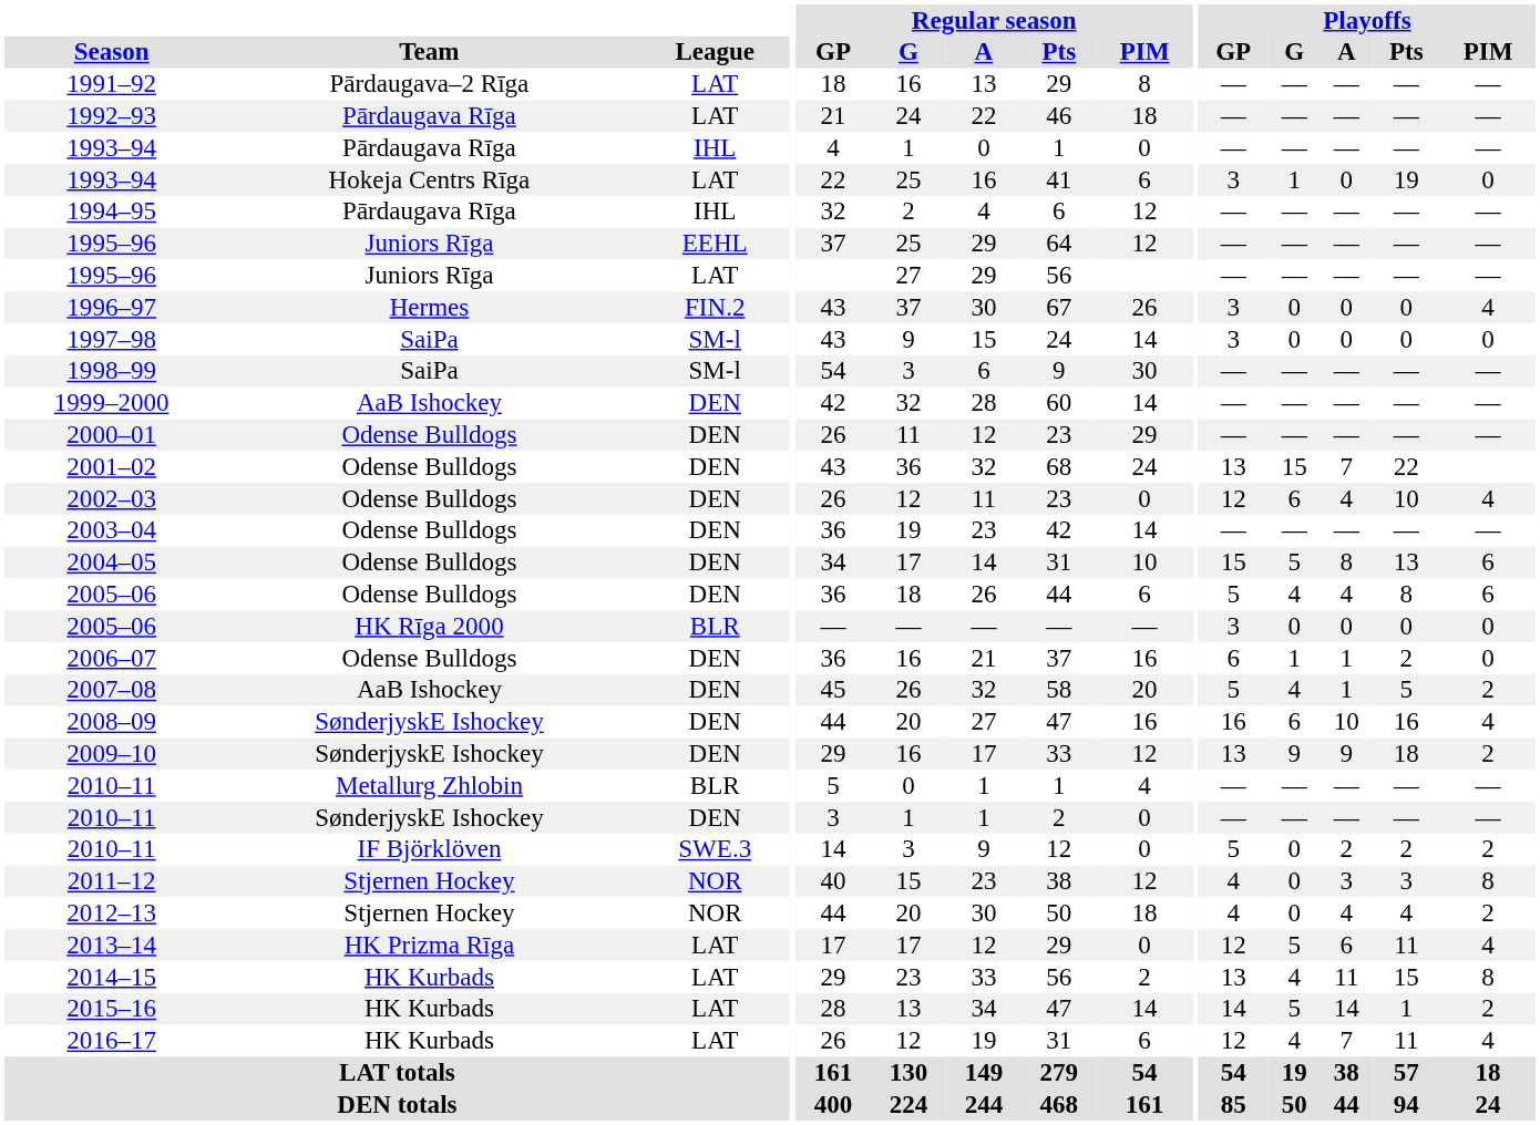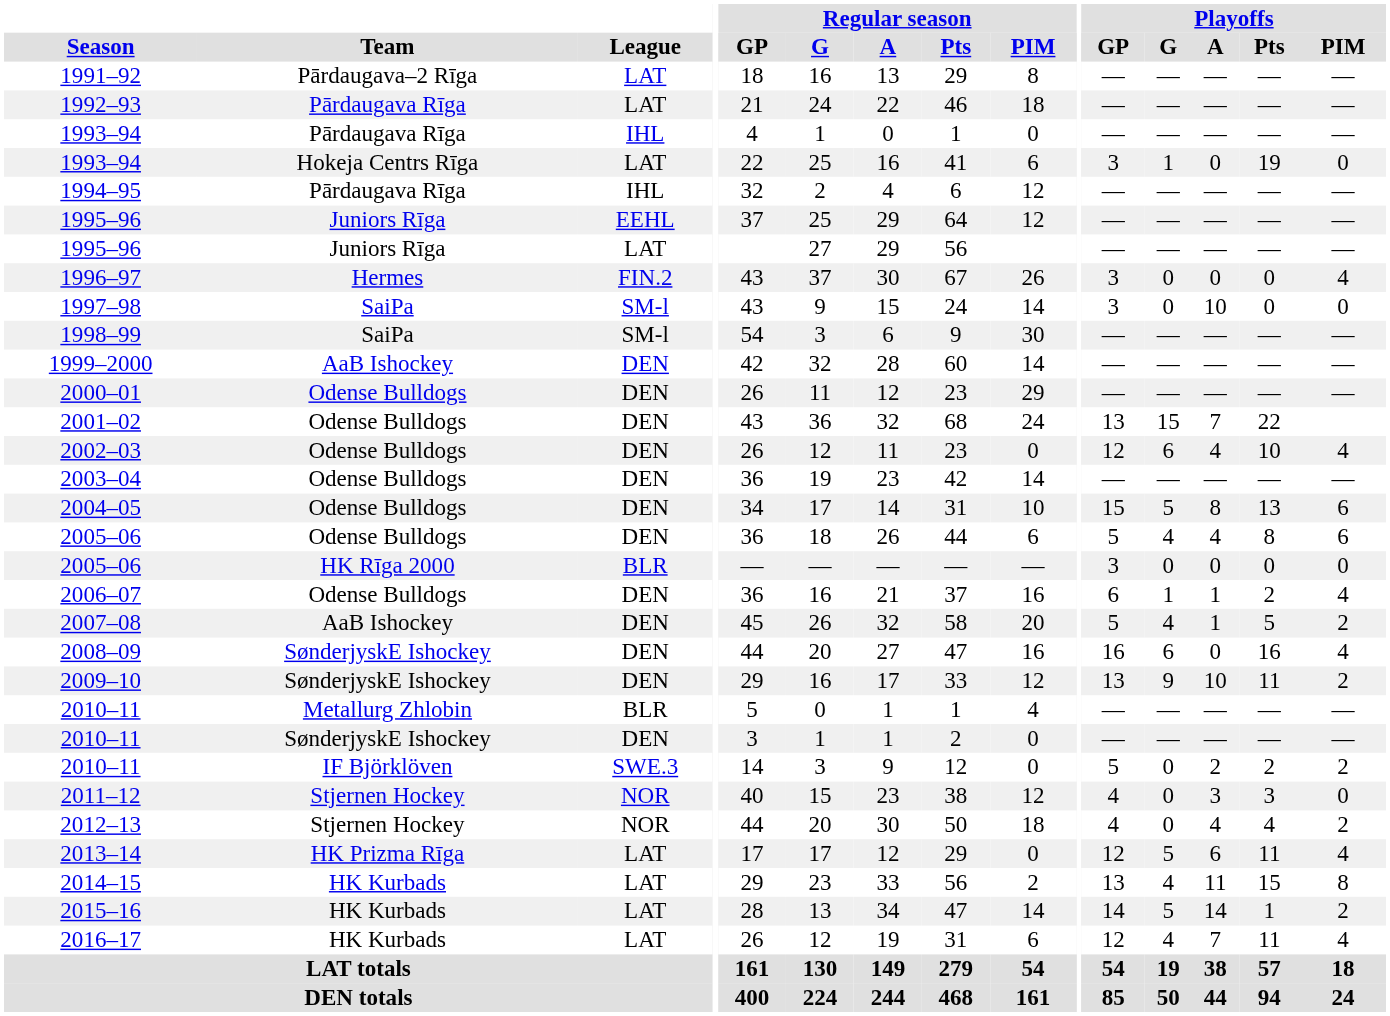 <table border="0" cellpadding="1" cellspacing="0" style="text-align:center; width:60em">
 <tr bgcolor="#e0e0e0">
 <th colspan="3" bgcolor="#ffffff"></th>
 <th rowspan="99" bgcolor="#ffffff"></th>
 <th colspan="5"><a href='#'>Regular season</a></th>
 <th rowspan="99" bgcolor="#ffffff"></th>
 <th colspan="5"><a href='#'>Playoffs</a></th>
 </tr>
 <tr bgcolor="#e0e0e0">
 <th><a href='#'>Season</a></th>
 <th>Team</th>
 <th>League</th>
 <th>GP</th>
 <th><a href='#'>G</a></th>
 <th><a href='#'>A</a></th>
 <th><a href='#'>Pts</a></th>
 <th><a href='#'>PIM</a></th>
 <th>GP</th>
 <th>G</th>
 <th>A</th>
 <th>Pts</th>
 <th>PIM</th>
 </tr>
 <tr>
 <td><a href='#'>1991–92</a></td>
 <td>Pārdaugava–2 Rīga</td>
 <td><a href='#'>LAT</a></td>
 <td>18</td>
 <td>16</td>
 <td>13</td>
 <td>29</td>
 <td>8</td>
 <td>—</td>
 <td>—</td>
 <td>—</td>
 <td>—</td>
 <td>—</td>
 </tr>
 <tr bgcolor="#f0f0f0">
 <td><a href='#'>1992–93</a></td>
 <td><a href='#'>Pārdaugava Rīga</a></td>
 <td>LAT</td>
 <td>21</td>
 <td>24</td>
 <td>22</td>
 <td>46</td>
 <td>18</td>
 <td>—</td>
 <td>—</td>
 <td>—</td>
 <td>—</td>
 <td>—</td>
 </tr>
 <tr>
 <td><a href='#'>1993–94</a></td>
 <td>Pārdaugava Rīga</td>
 <td><a href='#'>IHL</a></td>
 <td>4</td>
 <td>1</td>
 <td>0</td>
 <td>1</td>
 <td>0</td>
 <td>—</td>
 <td>—</td>
 <td>—</td>
 <td>—</td>
 <td>—</td>
 </tr>
 <tr bgcolor="#f0f0f0">
 <td><a href='#'>1993–94</a></td>
 <td>Hokeja Centrs Rīga</td>
 <td>LAT</td>
 <td>22</td>
 <td>25</td>
 <td>16</td>
 <td>41</td>
 <td>6</td>
 <td>3</td>
 <td>1</td>
 <td>0</td>
 <td>19</td>
 <td>0</td>
 </tr>
 <tr>
 <td><a href='#'>1994–95</a></td>
 <td>Pārdaugava Rīga</td>
 <td>IHL</td>
 <td>32</td>
 <td>2</td>
 <td>4</td>
 <td>6</td>
 <td>12</td>
 <td>—</td>
 <td>—</td>
 <td>—</td>
 <td>—</td>
 <td>—</td>
 </tr>
 <tr bgcolor="#f0f0f0">
 <td><a href='#'>1995–96</a></td>
 <td><a href='#'>Juniors Rīga</a></td>
 <td><a href='#'>EEHL</a></td>
 <td>37</td>
 <td>25</td>
 <td>29</td>
 <td>64</td>
 <td>12</td>
 <td>—</td>
 <td>—</td>
 <td>—</td>
 <td>—</td>
 <td>—</td>
 </tr>
 <tr>
 <td><a href='#'>1995–96</a></td>
 <td>Juniors Rīga</td>
 <td>LAT</td>
 <td></td>
 <td>27</td>
 <td>29</td>
 <td>56</td>
 <td></td>
 <td>—</td>
 <td>—</td>
 <td>—</td>
 <td>—</td>
 <td>—</td>
 </tr>
 <tr bgcolor="#f0f0f0">
 <td><a href='#'>1996–97</a></td>
 <td><a href='#'>Hermes</a></td>
 <td><a href='#'>FIN.2</a></td>
 <td>43</td>
 <td>37</td>
 <td>30</td>
 <td>67</td>
 <td>26</td>
 <td>3</td>
 <td>0</td>
 <td>0</td>
 <td>0</td>
 <td>4</td>
 </tr>
 <tr>
 <td><a href='#'>1997–98</a></td>
 <td><a href='#'>SaiPa</a></td>
 <td><a href='#'>SM-l</a></td>
 <td>43</td>
 <td>9</td>
 <td>15</td>
 <td>24</td>
 <td>14</td>
 <td>3</td>
 <td>0</td>
-<td>0</td>
+<td>10</td>
 <td>0</td>
 <td>0</td>
 </tr>
 <tr bgcolor="#f0f0f0">
 <td><a href='#'>1998–99</a></td>
 <td>SaiPa</td>
 <td>SM-l</td>
 <td>54</td>
 <td>3</td>
 <td>6</td>
 <td>9</td>
 <td>30</td>
 <td>—</td>
 <td>—</td>
 <td>—</td>
 <td>—</td>
 <td>—</td>
 </tr>
 <tr>
 <td><a href='#'>1999–2000</a></td>
 <td><a href='#'>AaB Ishockey</a></td>
 <td><a href='#'>DEN</a></td>
 <td>42</td>
 <td>32</td>
 <td>28</td>
 <td>60</td>
 <td>14</td>
 <td>—</td>
 <td>—</td>
 <td>—</td>
 <td>—</td>
 <td>—</td>
 </tr>
 <tr bgcolor="#f0f0f0">
 <td><a href='#'>2000–01</a></td>
 <td><a href='#'>Odense Bulldogs</a></td>
 <td>DEN</td>
 <td>26</td>
 <td>11</td>
 <td>12</td>
 <td>23</td>
 <td>29</td>
 <td>—</td>
 <td>—</td>
 <td>—</td>
 <td>—</td>
 <td>—</td>
 </tr>
 <tr>
 <td><a href='#'>2001–02</a></td>
 <td>Odense Bulldogs</td>
 <td>DEN</td>
 <td>43</td>
 <td>36</td>
 <td>32</td>
 <td>68</td>
 <td>24</td>
 <td>13</td>
 <td>15</td>
 <td>7</td>
 <td>22</td>
 <td></td>
 </tr>
 <tr bgcolor="#f0f0f0">
 <td><a href='#'>2002–03</a></td>
 <td>Odense Bulldogs</td>
 <td>DEN</td>
 <td>26</td>
 <td>12</td>
 <td>11</td>
 <td>23</td>
 <td>0</td>
 <td>12</td>
 <td>6</td>
 <td>4</td>
 <td>10</td>
 <td>4</td>
 </tr>
 <tr>
 <td><a href='#'>2003–04</a></td>
 <td>Odense Bulldogs</td>
 <td>DEN</td>
 <td>36</td>
 <td>19</td>
 <td>23</td>
 <td>42</td>
 <td>14</td>
 <td>—</td>
 <td>—</td>
 <td>—</td>
 <td>—</td>
 <td>—</td>
 </tr>
 <tr bgcolor="#f0f0f0">
 <td><a href='#'>2004–05</a></td>
 <td>Odense Bulldogs</td>
 <td>DEN</td>
 <td>34</td>
 <td>17</td>
 <td>14</td>
 <td>31</td>
 <td>10</td>
 <td>15</td>
 <td>5</td>
 <td>8</td>
 <td>13</td>
 <td>6</td>
 </tr>
 <tr>
 <td><a href='#'>2005–06</a></td>
 <td>Odense Bulldogs</td>
 <td>DEN</td>
 <td>36</td>
 <td>18</td>
 <td>26</td>
 <td>44</td>
 <td>6</td>
 <td>5</td>
 <td>4</td>
 <td>4</td>
 <td>8</td>
 <td>6</td>
 </tr>
 <tr bgcolor="#f0f0f0">
 <td><a href='#'>2005–06</a></td>
 <td><a href='#'>HK Rīga 2000</a></td>
 <td><a href='#'>BLR</a></td>
 <td>—</td>
 <td>—</td>
 <td>—</td>
 <td>—</td>
 <td>—</td>
 <td>3</td>
 <td>0</td>
 <td>0</td>
 <td>0</td>
 <td>0</td>
 </tr>
 <tr>
 <td><a href='#'>2006–07</a></td>
 <td>Odense Bulldogs</td>
 <td>DEN</td>
 <td>36</td>
 <td>16</td>
 <td>21</td>
 <td>37</td>
 <td>16</td>
 <td>6</td>
 <td>1</td>
 <td>1</td>
 <td>2</td>
-<td>0</td>
+<td>4</td>
 </tr>
 <tr bgcolor="#f0f0f0">
 <td><a href='#'>2007–08</a></td>
 <td>AaB Ishockey</td>
 <td>DEN</td>
 <td>45</td>
 <td>26</td>
 <td>32</td>
 <td>58</td>
 <td>20</td>
 <td>5</td>
 <td>4</td>
 <td>1</td>
 <td>5</td>
 <td>2</td>
 </tr>
 <tr>
 <td><a href='#'>2008–09</a></td>
 <td><a href='#'>SønderjyskE Ishockey</a></td>
 <td>DEN</td>
 <td>44</td>
 <td>20</td>
 <td>27</td>
 <td>47</td>
 <td>16</td>
 <td>16</td>
 <td>6</td>
-<td>10</td>
+<td>0</td>
 <td>16</td>
 <td>4</td>
 </tr>
 <tr bgcolor="#f0f0f0">
 <td><a href='#'>2009–10</a></td>
 <td>SønderjyskE Ishockey</td>
 <td>DEN</td>
 <td>29</td>
 <td>16</td>
 <td>17</td>
 <td>33</td>
 <td>12</td>
 <td>13</td>
 <td>9</td>
-<td>9</td>
-<td>18</td>
+<td>10</td>
+<td>11</td>
 <td>2</td>
 </tr>
 <tr>
 <td><a href='#'>2010–11</a></td>
 <td><a href='#'>Metallurg Zhlobin</a></td>
 <td>BLR</td>
 <td>5</td>
 <td>0</td>
 <td>1</td>
 <td>1</td>
 <td>4</td>
 <td>—</td>
 <td>—</td>
 <td>—</td>
 <td>—</td>
 <td>—</td>
 </tr>
 <tr bgcolor="#f0f0f0">
 <td><a href='#'>2010–11</a></td>
 <td>SønderjyskE Ishockey</td>
 <td>DEN</td>
 <td>3</td>
 <td>1</td>
 <td>1</td>
 <td>2</td>
 <td>0</td>
 <td>—</td>
 <td>—</td>
 <td>—</td>
 <td>—</td>
 <td>—</td>
 </tr>
 <tr>
 <td><a href='#'>2010–11</a></td>
 <td><a href='#'>IF Björklöven</a></td>
 <td><a href='#'>SWE.3</a></td>
 <td>14</td>
 <td>3</td>
 <td>9</td>
 <td>12</td>
 <td>0</td>
 <td>5</td>
 <td>0</td>
 <td>2</td>
 <td>2</td>
 <td>2</td>
 </tr>
 <tr bgcolor="#f0f0f0">
 <td><a href='#'>2011–12</a></td>
 <td><a href='#'>Stjernen Hockey</a></td>
 <td><a href='#'>NOR</a></td>
 <td>40</td>
 <td>15</td>
 <td>23</td>
 <td>38</td>
 <td>12</td>
 <td>4</td>
 <td>0</td>
 <td>3</td>
 <td>3</td>
-<td>8</td>
+<td>0</td>
 </tr>
 <tr>
 <td><a href='#'>2012–13</a></td>
 <td>Stjernen Hockey</td>
 <td>NOR</td>
 <td>44</td>
 <td>20</td>
 <td>30</td>
 <td>50</td>
 <td>18</td>
 <td>4</td>
 <td>0</td>
 <td>4</td>
 <td>4</td>
 <td>2</td>
 </tr>
 <tr bgcolor="#f0f0f0">
 <td><a href='#'>2013–14</a></td>
 <td><a href='#'>HK Prizma Rīga</a></td>
 <td>LAT</td>
 <td>17</td>
 <td>17</td>
 <td>12</td>
 <td>29</td>
 <td>0</td>
 <td>12</td>
 <td>5</td>
 <td>6</td>
 <td>11</td>
 <td>4</td>
 </tr>
 <tr>
 <td><a href='#'>2014–15</a></td>
 <td><a href='#'>HK Kurbads</a></td>
 <td>LAT</td>
 <td>29</td>
 <td>23</td>
 <td>33</td>
 <td>56</td>
 <td>2</td>
 <td>13</td>
 <td>4</td>
 <td>11</td>
 <td>15</td>
 <td>8</td>
 </tr>
 <tr bgcolor="#f0f0f0">
 <td><a href='#'>2015–16</a></td>
 <td>HK Kurbads</td>
 <td>LAT</td>
 <td>28</td>
 <td>13</td>
 <td>34</td>
 <td>47</td>
 <td>14</td>
 <td>14</td>
 <td>5</td>
 <td>14</td>
 <td>1</td>
 <td>2</td>
 </tr>
 <tr>
 <td><a href='#'>2016–17</a></td>
 <td>HK Kurbads</td>
 <td>LAT</td>
 <td>26</td>
 <td>12</td>
 <td>19</td>
 <td>31</td>
 <td>6</td>
 <td>12</td>
 <td>4</td>
 <td>7</td>
 <td>11</td>
 <td>4</td>
 </tr>
 <tr bgcolor="#e0e0e0">
 <th colspan="3">LAT totals</th>
 <th>161</th>
 <th>130</th>
 <th>149</th>
 <th>279</th>
 <th>54</th>
 <th>54</th>
 <th>19</th>
 <th>38</th>
 <th>57</th>
 <th>18</th>
 </tr>
 <tr bgcolor="#e0e0e0">
 <th colspan="3">DEN totals</th>
 <th>400</th>
 <th>224</th>
 <th>244</th>
 <th>468</th>
 <th>161</th>
 <th>85</th>
 <th>50</th>
 <th>44</th>
 <th>94</th>
 <th>24</th>
 </tr>
 </table>
